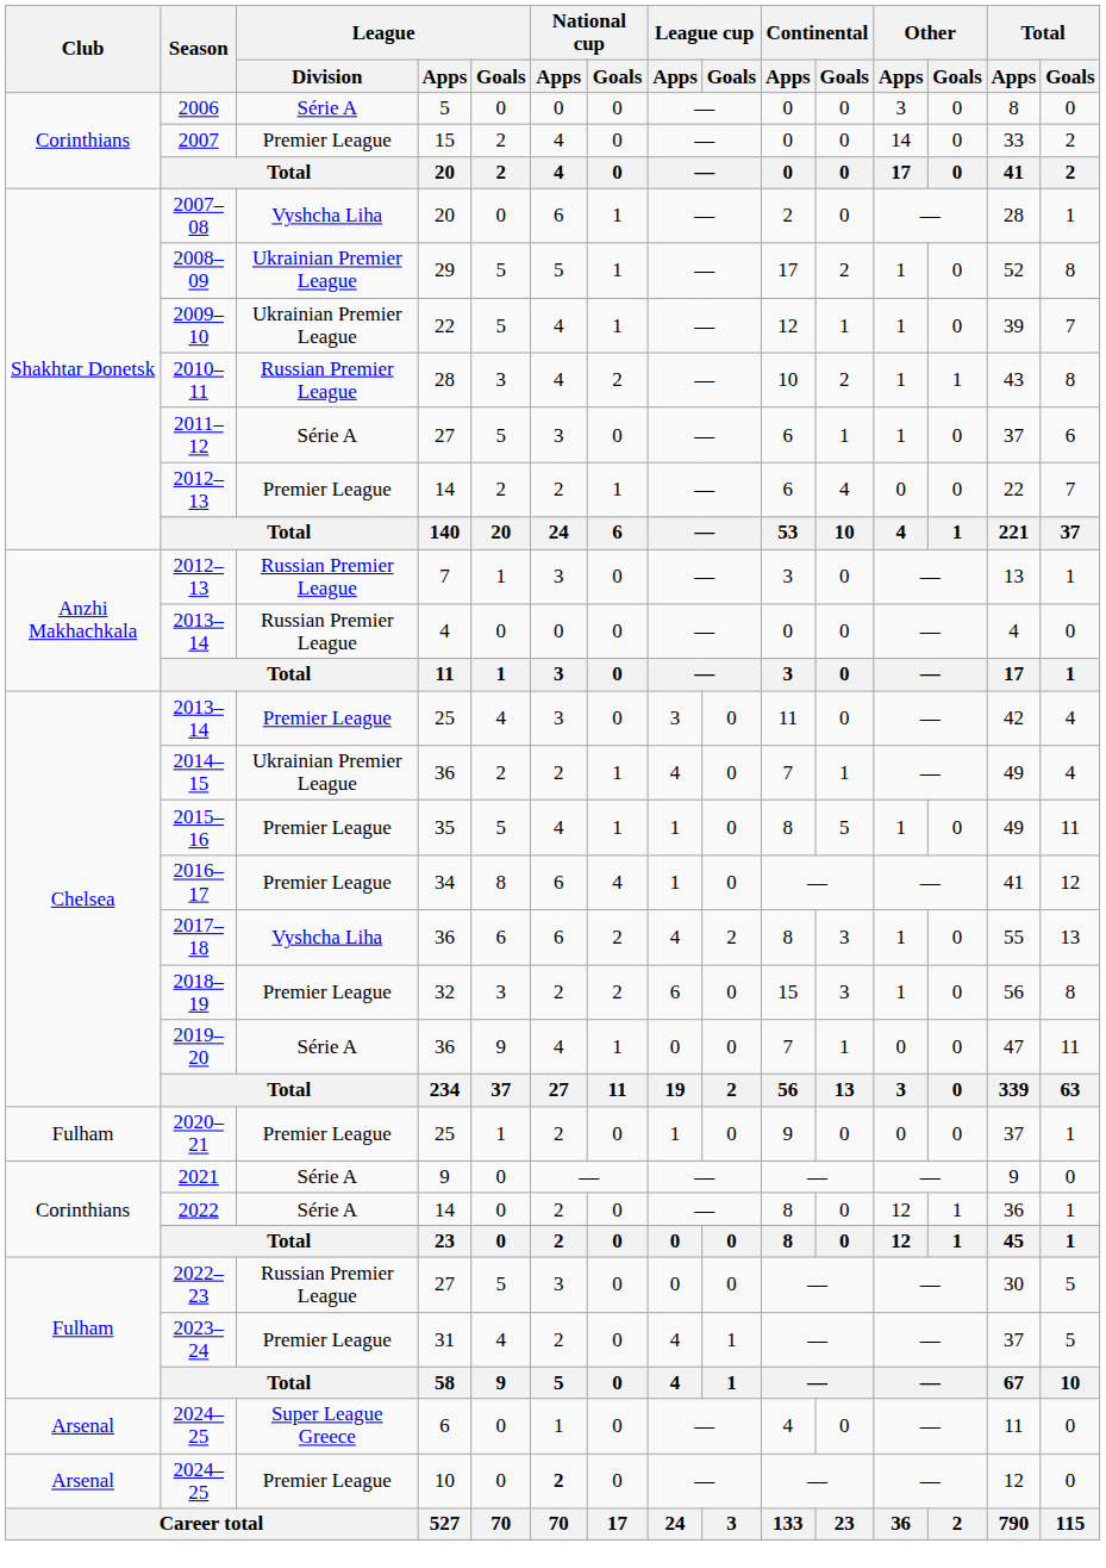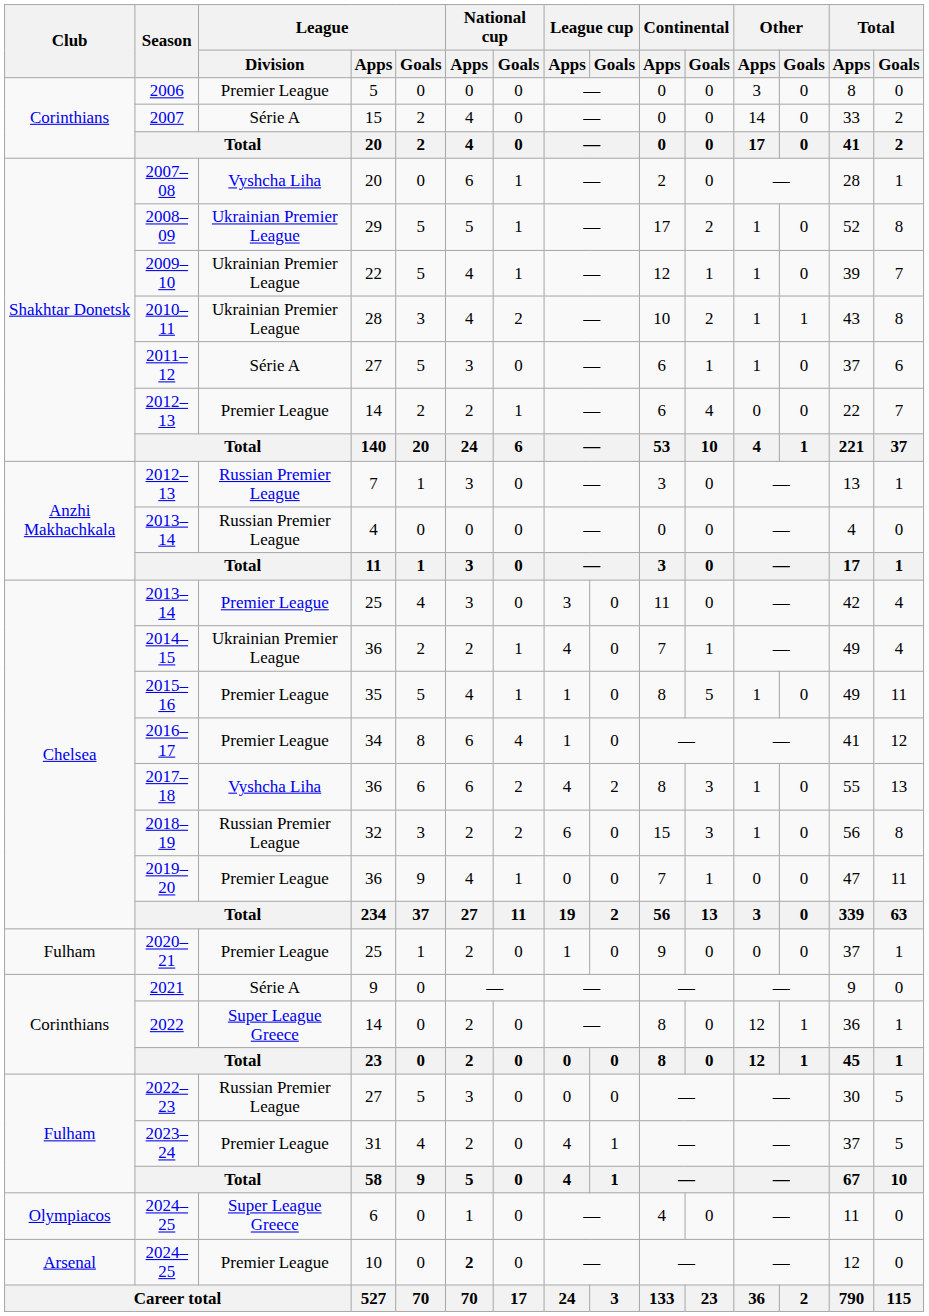 <table class="wikitable" style="text-align:center">
 <tr>
 <th rowspan="2">Club</th>
 <th rowspan="2">Season</th>
 <th colspan="3">League</th>
 <th colspan="2">National cup</th>
 <th colspan="2">League cup</th>
 <th colspan="2">Continental</th>
 <th colspan="2">Other</th>
 <th colspan="2">Total</th>
 </tr>
 <tr>
 <th>Division</th>
 <th>Apps</th>
 <th>Goals</th>
 <th>Apps</th>
 <th>Goals</th>
 <th>Apps</th>
 <th>Goals</th>
 <th>Apps</th>
 <th>Goals</th>
 <th>Apps</th>
 <th>Goals</th>
 <th>Apps</th>
 <th>Goals</th>
 </tr>
 <tr>
 <td rowspan="3"><a href='#'>Corinthians</a></td>
 <td><a href='#'>2006</a></td>
-<td><a href='#'>Série A</a></td>
+<td>Premier League</td>
 <td>5</td>
 <td>0</td>
 <td>0</td>
 <td>0</td>
 <td colspan="2">—</td>
 <td>0</td>
 <td>0</td>
 <td>3</td>
 <td>0</td>
 <td>8</td>
 <td>0</td>
 </tr>
 <tr>
 <td><a href='#'>2007</a></td>
-<td>Premier League</td>
+<td>Série A</td>
 <td>15</td>
 <td>2</td>
 <td>4</td>
 <td>0</td>
 <td colspan="2">—</td>
 <td>0</td>
 <td>0</td>
 <td>14</td>
 <td>0</td>
 <td>33</td>
 <td>2</td>
 </tr>
 <tr>
 <th colspan="2">Total</th>
 <th>20</th>
 <th>2</th>
 <th>4</th>
 <th>0</th>
 <th colspan="2">—</th>
 <th>0</th>
 <th>0</th>
 <th>17</th>
 <th>0</th>
 <th>41</th>
 <th>2</th>
 </tr>
 <tr>
 <td rowspan="7"><a href='#'>Shakhtar Donetsk</a></td>
 <td><a href='#'>2007–08</a></td>
 <td><a href='#'>Vyshcha Liha</a></td>
 <td>20</td>
 <td>0</td>
 <td>6</td>
 <td>1</td>
 <td colspan="2">—</td>
 <td>2</td>
 <td>0</td>
 <td colspan="2">—</td>
 <td>28</td>
 <td>1</td>
 </tr>
 <tr>
 <td><a href='#'>2008–09</a></td>
 <td><a href='#'>Ukrainian Premier League</a></td>
 <td>29</td>
 <td>5</td>
 <td>5</td>
 <td>1</td>
 <td colspan="2">—</td>
 <td>17</td>
 <td>2</td>
 <td>1</td>
 <td>0</td>
 <td>52</td>
 <td>8</td>
 </tr>
 <tr>
 <td><a href='#'>2009–10</a></td>
 <td>Ukrainian Premier League</td>
 <td>22</td>
 <td>5</td>
 <td>4</td>
 <td>1</td>
 <td colspan="2">—</td>
 <td>12</td>
 <td>1</td>
 <td>1</td>
 <td>0</td>
 <td>39</td>
 <td>7</td>
 </tr>
 <tr>
 <td><a href='#'>2010–11</a></td>
-<td><a href='#'>Russian Premier League</a></td>
+<td>Ukrainian Premier League</td>
 <td>28</td>
 <td>3</td>
 <td>4</td>
 <td>2</td>
 <td colspan="2">—</td>
 <td>10</td>
 <td>2</td>
 <td>1</td>
 <td>1</td>
 <td>43</td>
 <td>8</td>
 </tr>
 <tr>
 <td><a href='#'>2011–12</a></td>
 <td>Série A</td>
 <td>27</td>
 <td>5</td>
 <td>3</td>
 <td>0</td>
 <td colspan="2">—</td>
 <td>6</td>
 <td>1</td>
 <td>1</td>
 <td>0</td>
 <td>37</td>
 <td>6</td>
 </tr>
 <tr>
 <td><a href='#'>2012–13</a></td>
 <td>Premier League</td>
 <td>14</td>
 <td>2</td>
 <td>2</td>
 <td>1</td>
 <td colspan="2">—</td>
 <td>6</td>
 <td>4</td>
 <td>0</td>
 <td>0</td>
 <td>22</td>
 <td>7</td>
 </tr>
 <tr>
 <th colspan="2">Total</th>
 <th>140</th>
 <th>20</th>
 <th>24</th>
 <th>6</th>
 <th colspan="2">—</th>
 <th>53</th>
 <th>10</th>
 <th>4</th>
 <th>1</th>
 <th>221</th>
 <th>37</th>
 </tr>
 <tr>
 <td rowspan="3"><a href='#'>Anzhi Makhachkala</a></td>
 <td><a href='#'>2012–13</a></td>
 <td><a href='#'>Russian Premier League</a></td>
 <td>7</td>
 <td>1</td>
 <td>3</td>
 <td>0</td>
 <td colspan="2">—</td>
 <td>3</td>
 <td>0</td>
 <td colspan="2">—</td>
 <td>13</td>
 <td>1</td>
 </tr>
 <tr>
 <td><a href='#'>2013–14</a></td>
 <td>Russian Premier League</td>
 <td>4</td>
 <td>0</td>
 <td>0</td>
 <td>0</td>
 <td colspan="2">—</td>
 <td>0</td>
 <td>0</td>
 <td colspan="2">—</td>
 <td>4</td>
 <td>0</td>
 </tr>
 <tr>
 <th colspan="2">Total</th>
 <th>11</th>
 <th>1</th>
 <th>3</th>
 <th>0</th>
 <th colspan="2">—</th>
 <th>3</th>
 <th>0</th>
 <th colspan="2">—</th>
 <th>17</th>
 <th>1</th>
 </tr>
 <tr>
 <td rowspan=8><a href='#'>Chelsea</a></td>
 <td><a href='#'>2013–14</a></td>
 <td><a href='#'>Premier League</a></td>
 <td>25</td>
 <td>4</td>
 <td>3</td>
 <td>0</td>
 <td>3</td>
 <td>0</td>
 <td>11</td>
 <td>0</td>
 <td colspan="2">—</td>
 <td>42</td>
 <td>4</td>
 </tr>
 <tr>
 <td><a href='#'>2014–15</a></td>
 <td>Ukrainian Premier League</td>
 <td>36</td>
 <td>2</td>
 <td>2</td>
 <td>1</td>
 <td>4</td>
 <td>0</td>
 <td>7</td>
 <td>1</td>
 <td colspan="2">—</td>
 <td>49</td>
 <td>4</td>
 </tr>
 <tr>
 <td><a href='#'>2015–16</a></td>
 <td>Premier League</td>
 <td>35</td>
 <td>5</td>
 <td>4</td>
 <td>1</td>
 <td>1</td>
 <td>0</td>
 <td>8</td>
 <td>5</td>
 <td>1</td>
 <td>0</td>
 <td>49</td>
 <td>11</td>
 </tr>
 <tr>
 <td><a href='#'>2016–17</a></td>
 <td>Premier League</td>
 <td>34</td>
 <td>8</td>
 <td>6</td>
 <td>4</td>
 <td>1</td>
 <td>0</td>
 <td colspan="2">—</td>
 <td colspan="2">—</td>
 <td>41</td>
 <td>12</td>
 </tr>
 <tr>
 <td><a href='#'>2017–18</a></td>
 <td><a href='#'>Vyshcha Liha</a></td>
 <td>36</td>
 <td>6</td>
 <td>6</td>
 <td>2</td>
 <td>4</td>
 <td>2</td>
 <td>8</td>
 <td>3</td>
 <td>1</td>
 <td>0</td>
 <td>55</td>
 <td>13</td>
 </tr>
 <tr>
 <td><a href='#'>2018–19</a></td>
-<td>Premier League</td>
+<td>Russian Premier League</td>
 <td>32</td>
 <td>3</td>
 <td>2</td>
 <td>2</td>
 <td>6</td>
 <td>0</td>
 <td>15</td>
 <td>3</td>
 <td>1</td>
 <td>0</td>
 <td>56</td>
 <td>8</td>
 </tr>
 <tr>
 <td><a href='#'>2019–20</a></td>
-<td>Série A</td>
+<td>Premier League</td>
 <td>36</td>
 <td>9</td>
 <td>4</td>
 <td>1</td>
 <td>0</td>
 <td>0</td>
 <td>7</td>
 <td>1</td>
 <td>0</td>
 <td>0</td>
 <td>47</td>
 <td>11</td>
 </tr>
 <tr>
 <th colspan="2">Total</th>
 <th>234</th>
 <th>37</th>
 <th>27</th>
 <th>11</th>
 <th>19</th>
 <th>2</th>
 <th>56</th>
 <th>13</th>
 <th>3</th>
 <th>0</th>
 <th>339</th>
 <th>63</th>
 </tr>
 <tr>
 <td>Fulham</td>
 <td><a href='#'>2020–21</a></td>
 <td>Premier League</td>
 <td>25</td>
 <td>1</td>
 <td>2</td>
 <td>0</td>
 <td>1</td>
 <td>0</td>
 <td>9</td>
 <td>0</td>
 <td>0</td>
 <td>0</td>
 <td>37</td>
 <td>1</td>
 </tr>
 <tr>
 <td rowspan="3">Corinthians</td>
 <td><a href='#'>2021</a></td>
 <td>Série A</td>
 <td>9</td>
 <td>0</td>
 <td colspan="2">—</td>
 <td colspan="2">—</td>
 <td colspan="2">—</td>
 <td colspan="2">—</td>
 <td>9</td>
 <td>0</td>
 </tr>
 <tr>
 <td><a href='#'>2022</a></td>
-<td>Série A</td>
+<td><a href='#'>Super League Greece</a></td>
 <td>14</td>
 <td>0</td>
 <td>2</td>
 <td>0</td>
 <td colspan="2">—</td>
 <td>8</td>
 <td>0</td>
 <td>12</td>
 <td>1</td>
 <td>36</td>
 <td>1</td>
 </tr>
 <tr>
 <th colspan="2">Total</th>
 <th>23</th>
 <th>0</th>
 <th>2</th>
 <th>0</th>
 <th>0</th>
 <th>0</th>
 <th>8</th>
 <th>0</th>
 <th>12</th>
 <th>1</th>
 <th>45</th>
 <th>1</th>
 </tr>
 <tr>
 <td rowspan="3"><a href='#'>Fulham</a></td>
 <td><a href='#'>2022–23</a></td>
 <td>Russian Premier League</td>
 <td>27</td>
 <td>5</td>
 <td>3</td>
 <td>0</td>
 <td>0</td>
 <td>0</td>
 <td colspan="2">—</td>
 <td colspan="2">—</td>
 <td>30</td>
 <td>5</td>
 </tr>
 <tr>
 <td><a href='#'>2023–24</a></td>
 <td>Premier League</td>
 <td>31</td>
 <td>4</td>
 <td>2</td>
 <td>0</td>
 <td>4</td>
 <td>1</td>
 <td colspan="2">—</td>
 <td colspan="2">—</td>
 <td>37</td>
 <td>5</td>
 </tr>
 <tr>
 <th colspan="2">Total</th>
 <th>58</th>
 <th>9</th>
 <th>5</th>
 <th>0</th>
 <th>4</th>
 <th>1</th>
 <th colspan="2">—</th>
 <th colspan="2">—</th>
 <th>67</th>
 <th>10</th>
 </tr>
 <tr>
-<td><a href='#'>Arsenal</a></td>
+<td><a href='#'>Olympiacos</a></td>
 <td><a href='#'>2024–25</a></td>
 <td><a href='#'>Super League Greece</a></td>
 <td>6</td>
 <td>0</td>
 <td>1</td>
 <td>0</td>
 <td colspan="2">—</td>
 <td>4</td>
 <td>0</td>
 <td colspan="2">—</td>
 <td>11</td>
 <td>0</td>
 </tr>
 <tr>
 <td><a href='#'>Arsenal</a></td>
 <td><a href='#'>2024–25</a></td>
 <td>Premier League</td>
 <td>10</td>
 <td>0</td>
 <td><strong>2</strong></td>
 <td>0</td>
 <td colspan="2">—</td>
 <td colspan="2">—</td>
 <td colspan="2">—</td>
 <td>12</td>
 <td>0</td>
 </tr>
 <tr>
 <th colspan="3">Career total</th>
 <th>527</th>
 <th>70</th>
 <th>70</th>
 <th>17</th>
 <th>24</th>
 <th>3</th>
 <th>133</th>
 <th>23</th>
 <th>36</th>
 <th>2</th>
 <th>790</th>
 <th>115</th>
 </tr>
 </table>
